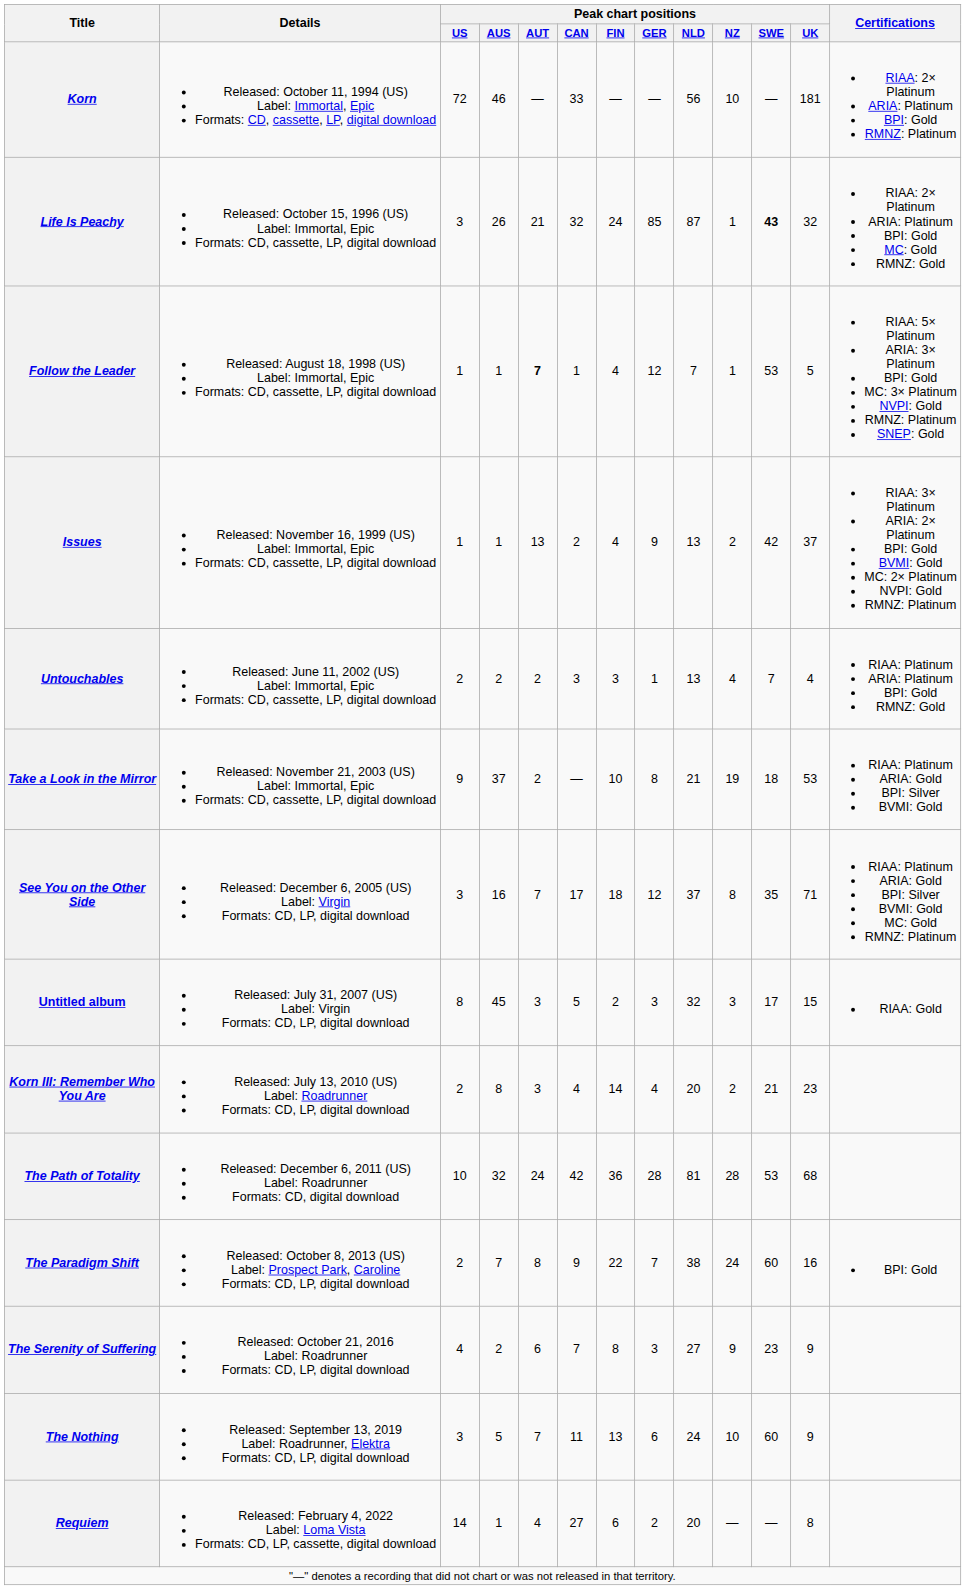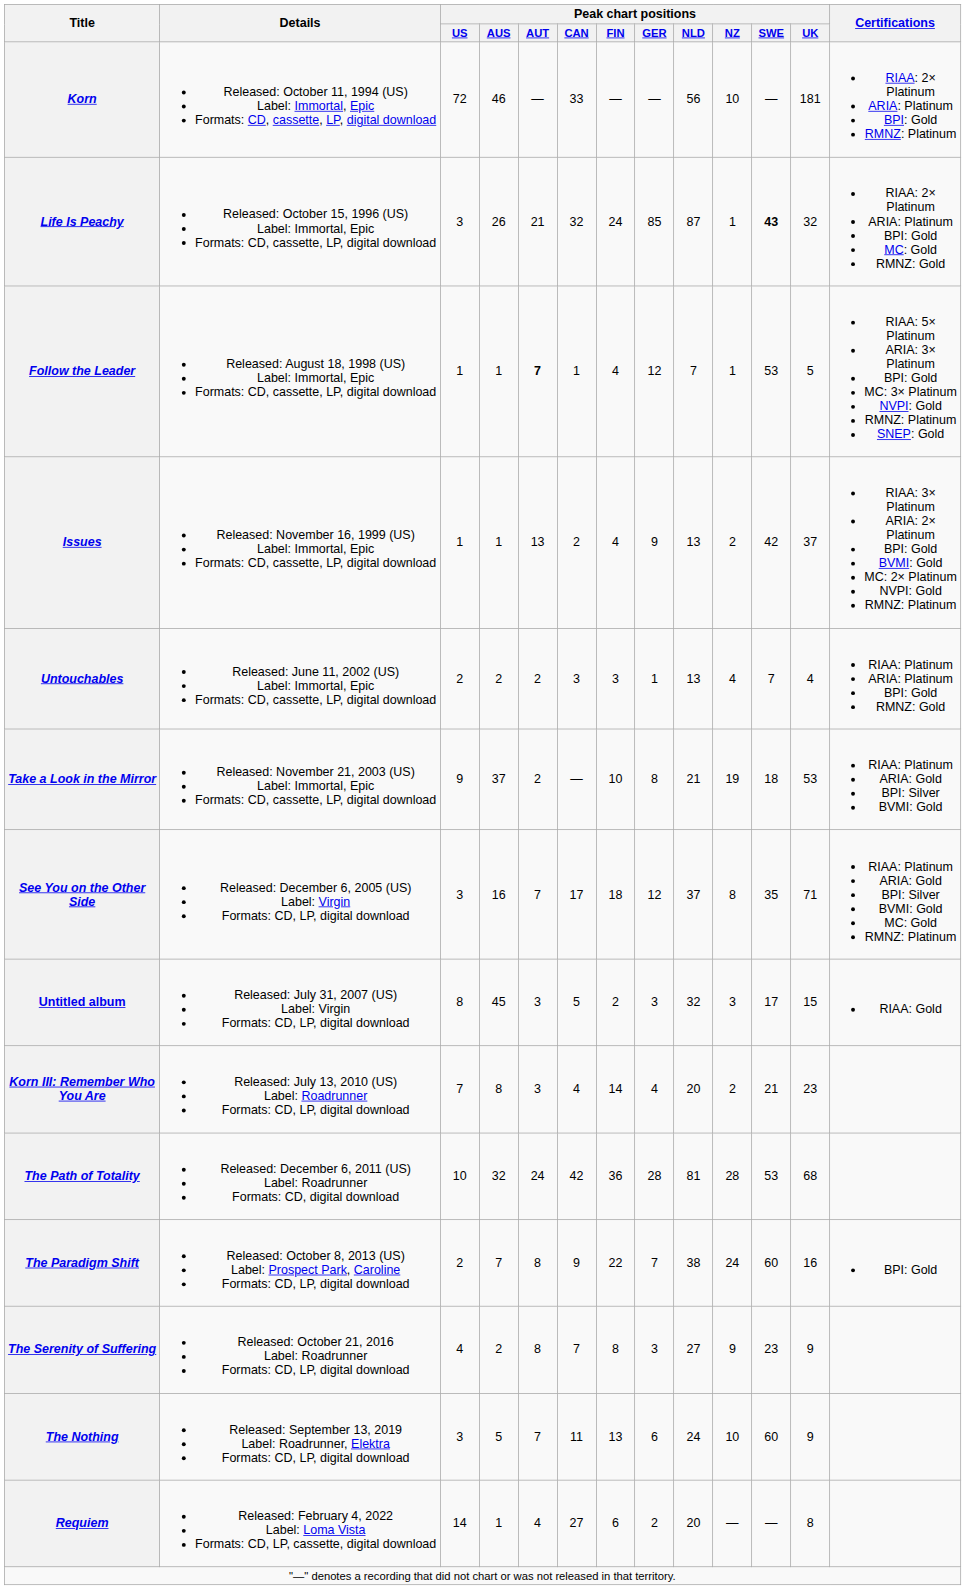 <table class="wikitable plainrowheaders" style="text-align:center;">
 <tr>
 <th scope="col" rowspan="2" style="width:12em;">Title</th>
 <th scope="col" rowspan="2" style="width:22em;">Details</th>
 <th scope="col" colspan="10">Peak chart positions</th>
 <th scope="col" rowspan="2" style="width:10em;"><a href='#'>Certifications</a></th>
 </tr>
 <tr>
 <th scope="col" style="width:3em;font-size:90%;"><a href='#'>US</a><br></th>
 <th scope="col" style="width:3em;font-size:90%;"><a href='#'>AUS</a><br></th>
 <th scope="col" style="width:3em;font-size:90%;"><a href='#'>AUT</a><br></th>
 <th scope="col" style="width:3em;font-size:90%;"><a href='#'>CAN</a><br></th>
 <th scope="col" style="width:3em;font-size:90%;"><a href='#'>FIN</a><br></th>
 <th scope="col" style="width:3em;font-size:90%;"><a href='#'>GER</a><br></th>
 <th scope="col" style="width:3em;font-size:90%;"><a href='#'>NLD</a><br></th>
 <th scope="col" style="width:3em;font-size:90%;"><a href='#'>NZ</a><br></th>
 <th scope="col" style="width:3em;font-size:90%;"><a href='#'>SWE</a><br></th>
 <th scope="col" style="width:3em;font-size:90%;"><a href='#'>UK</a><br></th>
 </tr>
 <tr>
 <th scope="row"><em><a href='#'>Korn</a></em></th>
 <td><br><ul><li>Released: October 11, 1994 <span>(US)</span></li><li>Label: <a href='#'>Immortal</a>, <a href='#'>Epic</a></li><li>Formats: <a href='#'>CD</a>, <a href='#'>cassette</a>, <a href='#'>LP</a>, <a href='#'>digital download</a></li></ul></td>
 <td>72</td>
 <td>46</td>
 <td>—</td>
 <td>33</td>
 <td>—</td>
 <td>—</td>
 <td>56</td>
 <td>10</td>
 <td>—</td>
 <td>181</td>
 <td><br><ul><li><a href='#'>RIAA</a>: 2× Platinum</li><li><a href='#'>ARIA</a>: Platinum</li><li><a href='#'>BPI</a>: Gold</li><li><a href='#'>RMNZ</a>: Platinum</li></ul></td>
 </tr>
 <tr>
 <th scope="row"><em><a href='#'>Life Is Peachy</a></em></th>
 <td><br><ul><li>Released: October 15, 1996 <span>(US)</span></li><li>Label: Immortal, Epic</li><li>Formats: CD, cassette, LP, digital download</li></ul></td>
 <td>3</td>
 <td>26</td>
 <td>21</td>
 <td>32</td>
 <td>24</td>
 <td>85</td>
 <td>87</td>
 <td>1</td>
 <td><strong>43</strong></td>
 <td>32</td>
 <td><br><ul><li>RIAA: 2× Platinum</li><li>ARIA: Platinum</li><li>BPI: Gold</li><li><a href='#'>MC</a>: Gold</li><li>RMNZ: Gold</li></ul></td>
 </tr>
 <tr>
 <th scope="row"><em><a href='#'>Follow the Leader</a></em></th>
 <td><br><ul><li>Released: August 18, 1998 <span>(US)</span></li><li>Label: Immortal, Epic</li><li>Formats: CD, cassette, LP, digital download</li></ul></td>
 <td>1</td>
 <td>1</td>
 <td><strong>7</strong></td>
 <td>1</td>
 <td>4</td>
 <td>12</td>
 <td>7</td>
 <td>1</td>
 <td>53</td>
 <td>5</td>
 <td><br><ul><li>RIAA: 5× Platinum</li><li>ARIA: 3× Platinum</li><li>BPI: Gold</li><li>MC: 3× Platinum</li><li><a href='#'>NVPI</a>: Gold</li><li>RMNZ: Platinum</li><li><a href='#'>SNEP</a>: Gold</li></ul></td>
 </tr>
 <tr>
 <th scope="row"><em><a href='#'>Issues</a></em></th>
 <td><br><ul><li>Released: November 16, 1999 <span>(US)</span></li><li>Label: Immortal, Epic</li><li>Formats: CD, cassette, LP, digital download</li></ul></td>
 <td>1</td>
 <td>1</td>
 <td>13</td>
 <td>2</td>
 <td>4</td>
 <td>9</td>
 <td>13</td>
 <td>2</td>
 <td>42</td>
 <td>37</td>
 <td><br><ul><li>RIAA: 3× Platinum</li><li>ARIA: 2× Platinum</li><li>BPI: Gold</li><li><a href='#'>BVMI</a>: Gold</li><li>MC: 2× Platinum</li><li>NVPI: Gold</li><li>RMNZ: Platinum</li></ul></td>
 </tr>
 <tr>
 <th scope="row"><em><a href='#'>Untouchables</a></em></th>
 <td><br><ul><li>Released: June 11, 2002 <span>(US)</span></li><li>Label: Immortal, Epic</li><li>Formats: CD, cassette, LP, digital download</li></ul></td>
 <td>2</td>
 <td>2</td>
 <td>2</td>
 <td>3</td>
 <td>3</td>
 <td>1</td>
 <td>13</td>
 <td>4</td>
 <td>7</td>
 <td>4</td>
 <td><br><ul><li>RIAA: Platinum</li><li>ARIA: Platinum</li><li>BPI: Gold</li><li>RMNZ: Gold</li></ul></td>
 </tr>
 <tr>
 <th scope="row"><em><a href='#'>Take a Look in the Mirror</a></em></th>
 <td><br><ul><li>Released: November 21, 2003 <span>(US)</span></li><li>Label: Immortal, Epic</li><li>Formats: CD, cassette, LP, digital download</li></ul></td>
 <td>9</td>
 <td>37</td>
 <td>2</td>
 <td>—</td>
 <td>10</td>
 <td>8</td>
 <td>21</td>
 <td>19</td>
 <td>18</td>
 <td>53</td>
 <td><br><ul><li>RIAA: Platinum</li><li>ARIA: Gold</li><li>BPI: Silver</li><li>BVMI: Gold</li></ul></td>
 </tr>
 <tr>
 <th scope="row"><em><a href='#'>See You on the Other Side</a></em></th>
 <td><br><ul><li>Released: December 6, 2005 <span>(US)</span></li><li>Label: <a href='#'>Virgin</a></li><li>Formats: CD, LP, digital download</li></ul></td>
 <td>3</td>
 <td>16</td>
 <td>7</td>
 <td>17</td>
 <td>18</td>
 <td>12</td>
 <td>37</td>
 <td>8</td>
 <td>35</td>
 <td>71</td>
 <td><br><ul><li>RIAA: Platinum</li><li>ARIA: Gold</li><li>BPI: Silver</li><li>BVMI: Gold</li><li>MC: Gold</li><li>RMNZ: Platinum</li></ul></td>
 </tr>
 <tr>
 <th scope="row"><a href='#'>Untitled album</a></th>
 <td><br><ul><li>Released: July 31, 2007 <span>(US)</span></li><li>Label: Virgin</li><li>Formats: CD, LP, digital download</li></ul></td>
 <td>8</td>
 <td>45</td>
 <td>3</td>
 <td>5</td>
 <td>2</td>
 <td>3</td>
 <td>32</td>
 <td>3</td>
 <td>17</td>
 <td>15</td>
 <td><br><ul><li>RIAA: Gold</li></ul></td>
 </tr>
 <tr>
 <th scope="row"><em><a href='#'>Korn III: Remember Who You Are</a></em></th>
 <td><br><ul><li>Released: July 13, 2010 <span>(US)</span></li><li>Label: <a href='#'>Roadrunner</a></li><li>Formats: CD, LP, digital download</li></ul></td>
-<td>2</td>
+<td>7</td>
 <td>8</td>
 <td>3</td>
 <td>4</td>
 <td>14</td>
 <td>4</td>
 <td>20</td>
 <td>2</td>
 <td>21</td>
 <td>23</td>
 <td></td>
 </tr>
 <tr>
 <th scope="row"><em><a href='#'>The Path of Totality</a></em></th>
 <td><br><ul><li>Released: December 6, 2011 <span>(US)</span></li><li>Label: Roadrunner</li><li>Formats: CD, digital download</li></ul></td>
 <td>10</td>
 <td>32</td>
 <td>24</td>
 <td>42</td>
 <td>36</td>
 <td>28</td>
 <td>81</td>
 <td>28</td>
 <td>53</td>
 <td>68</td>
 <td></td>
 </tr>
 <tr>
 <th scope="row"><em><a href='#'>The Paradigm Shift</a></em></th>
 <td><br><ul><li>Released: October 8, 2013 <span>(US)</span></li><li>Label: <a href='#'>Prospect Park</a>, <a href='#'>Caroline</a></li><li>Formats: CD, LP, digital download</li></ul></td>
 <td>2</td>
 <td>7</td>
 <td>8</td>
 <td>9</td>
 <td>22</td>
 <td>7</td>
 <td>38</td>
 <td>24</td>
 <td>60</td>
 <td>16</td>
 <td><br><ul><li>BPI: Gold</li></ul></td>
 </tr>
 <tr>
 <th scope="row"><em><a href='#'>The Serenity of Suffering</a></em></th>
 <td><br><ul><li>Released: October 21, 2016</li><li>Label: Roadrunner</li><li>Formats: CD, LP, digital download</li></ul></td>
 <td>4</td>
 <td>2</td>
-<td>6</td>
+<td>8</td>
 <td>7</td>
 <td>8</td>
 <td>3</td>
 <td>27</td>
 <td>9</td>
 <td>23</td>
 <td>9</td>
 <td></td>
 </tr>
 <tr>
 <th scope="row"><em><a href='#'>The Nothing</a></em></th>
 <td><br><ul><li>Released: September 13, 2019</li><li>Label: Roadrunner, <a href='#'>Elektra</a></li><li>Formats: CD, LP, digital download</li></ul></td>
 <td>3</td>
 <td>5</td>
 <td>7</td>
 <td>11</td>
 <td>13</td>
 <td>6</td>
 <td>24</td>
 <td>10</td>
 <td>60</td>
 <td>9</td>
 <td></td>
 </tr>
 <tr>
 <th scope="row"><em><a href='#'>Requiem</a></em></th>
 <td><br><ul><li>Released: February 4, 2022</li><li>Label: <a href='#'>Loma Vista</a></li><li>Formats: CD, LP, cassette, digital download</li></ul></td>
 <td>14</td>
 <td>1</td>
 <td>4</td>
 <td>27</td>
 <td>6</td>
 <td>2</td>
 <td>20</td>
 <td>—</td>
 <td>—</td>
 <td>8</td>
 <td></td>
 </tr>
 <tr>
 <td colspan="15" style="font-size:90%">"—" denotes a recording that did not chart or was not released in that territory.</td>
 </tr>
 </table>
